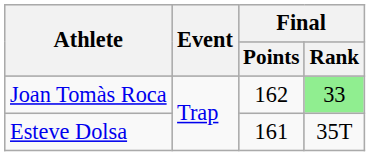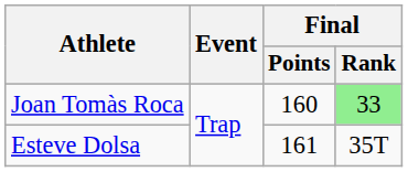 <table class="wikitable" style="font-size:90%">
 <tr>
 <th rowspan="2">Athlete</th>
 <th rowspan="2">Event</th>
 <th colspan=2>Final</th>
 </tr>
 <tr style="font-size:95%">
 <th>Points</th>
 <th>Rank</th>
 </tr>
 <tr align=center>
 <td align=left><a href='#'>Joan Tomàs Roca</a></td>
 <td align=left rowspan=2><a href='#'>Trap</a></td>
-<td>162</td>
+<td>160</td>
 <td style="background: lightgreen;">33</td>
 </tr>
 <tr align=center>
 <td align=left><a href='#'>Esteve Dolsa</a></td>
 <td>161</td>
 <td>35T</td>
 </tr>
 </table>
